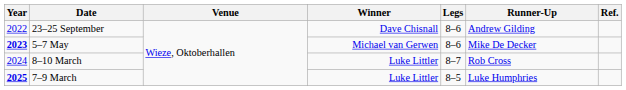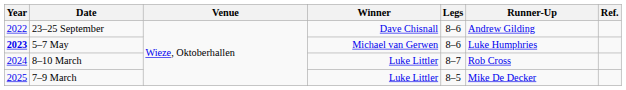 <table class="wikitable">
 <tr>
 <th>Year</th>
 <th style=width:170px>Date</th>
 <th style=width:250px>Venue</th>
 <th style=width:200px>Winner</th>
 <th>Legs</th>
 <th style=width:200px>Runner-Up</th>
 <th>Ref.</th>
 </tr>
 <tr>
 <td align=center><a href='#'>2022</a></td>
 <td align=left>23–25 September</td>
 <td rowspan=4> <a href='#'>Wieze</a>, Oktoberhallen</td>
 <td align=right><a href='#'>Dave Chisnall</a> </td>
 <td align=center>8–6</td>
 <td> <a href='#'>Andrew Gilding</a></td>
 <td align="center"></td>
 </tr>
 <tr>
 <td align=center><strong><a href='#'>2023</a></strong></td>
 <td align=left>5–7 May</td>
 <td align=right><a href='#'>Michael van Gerwen</a> </td>
 <td align=center>8–6</td>
-<td> <a href='#'>Mike De Decker</a></td>
+<td> <a href='#'>Luke Humphries</a></td>
 <td align="center"></td>
 </tr>
 <tr>
 <td align=center><a href='#'>2024</a></td>
 <td align=left>8–10 March</td>
 <td align=right><a href='#'>Luke Littler</a> </td>
 <td align=center>8–7</td>
 <td> <a href='#'>Rob Cross</a></td>
 <td align="center"></td>
 </tr>
 <tr>
-<td align=center><strong><a href='#'>2025</a></strong></td>
+<td align=center><a href='#'>2025</a></td>
 <td align=left>7–9 March</td>
 <td align=right><a href='#'>Luke Littler</a> </td>
 <td align=center>8–5</td>
-<td> <a href='#'>Luke Humphries</a></td>
+<td> <a href='#'>Mike De Decker</a></td>
 <td align="center"></td>
 </tr>
 </table>
